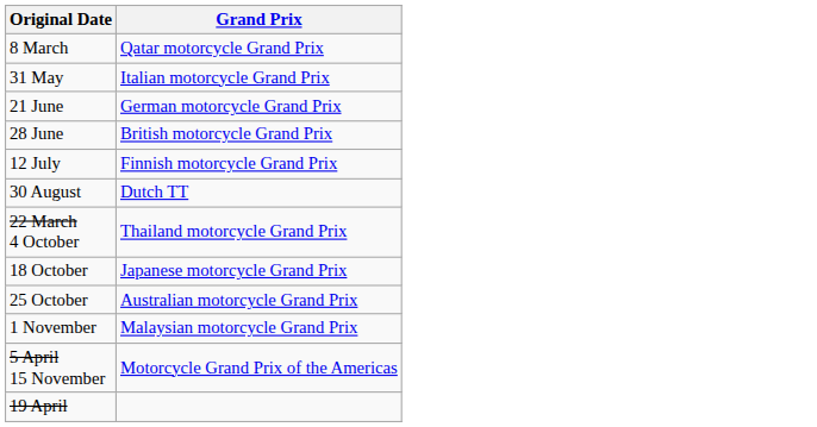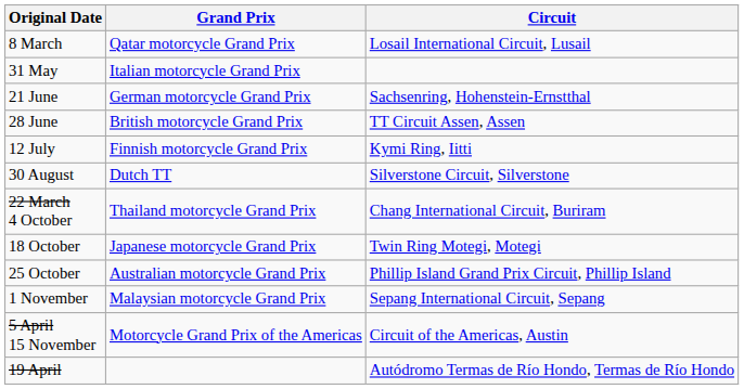 <table class="wikitable" style="font-size: 85%;">
 <tr>
 <th>Original Date</th>
 <th><a href='#'>Grand Prix</a></th>
+<th><a href='#'>Circuit</a></th>
 </tr>
 <tr>
 <td>8 March</td>
 <td> <a href='#'>Qatar motorcycle Grand Prix</a></td>
+<td><a href='#'>Losail International Circuit</a>, <a href='#'>Lusail</a></td>
 </tr>
 <tr>
 <td>31 May</td>
 <td> <a href='#'>Italian motorcycle Grand Prix</a></td>
+<td></td>
 </tr>
 <tr>
 <td>21 June</td>
 <td> <a href='#'>German motorcycle Grand Prix</a></td>
+<td><a href='#'>Sachsenring</a>, <a href='#'>Hohenstein-Ernstthal</a></td>
 </tr>
 <tr>
 <td>28 June</td>
 <td> <a href='#'>British motorcycle Grand Prix</a></td>
+<td><a href='#'>TT Circuit Assen</a>, <a href='#'>Assen</a></td>
 </tr>
 <tr>
 <td>12 July</td>
 <td> <a href='#'>Finnish motorcycle Grand Prix</a></td>
+<td><a href='#'>Kymi Ring</a>, <a href='#'>Iitti</a></td>
 </tr>
 <tr>
 <td>30 August</td>
 <td> <a href='#'>Dutch TT</a></td>
+<td><a href='#'>Silverstone Circuit</a>, <a href='#'>Silverstone</a></td>
 </tr>
 <tr>
 <td><s>22 March</s><br>4 October</td>
 <td> <a href='#'>Thailand motorcycle Grand Prix</a></td>
+<td><a href='#'>Chang International Circuit</a>, <a href='#'>Buriram</a></td>
 </tr>
 <tr>
 <td>18 October</td>
 <td> <a href='#'>Japanese motorcycle Grand Prix</a></td>
+<td><a href='#'>Twin Ring Motegi</a>, <a href='#'>Motegi</a></td>
 </tr>
 <tr>
 <td>25 October</td>
 <td> <a href='#'>Australian motorcycle Grand Prix</a></td>
+<td><a href='#'>Phillip Island Grand Prix Circuit</a>, <a href='#'>Phillip Island</a></td>
 </tr>
 <tr>
 <td>1 November</td>
 <td> <a href='#'>Malaysian motorcycle Grand Prix</a></td>
+<td><a href='#'>Sepang International Circuit</a>, <a href='#'>Sepang</a></td>
 </tr>
 <tr>
 <td><s>5 April</s><br>15 November</td>
 <td> <a href='#'>Motorcycle Grand Prix of the Americas</a></td>
+<td><a href='#'>Circuit of the Americas</a>, <a href='#'>Austin</a></td>
 </tr>
 <tr>
 <td><s>19 April</s><br></td>
 <td></td>
+<td><a href='#'>Autódromo Termas de Río Hondo</a>, <a href='#'>Termas de Río Hondo</a></td>
 </tr>
 </table>
